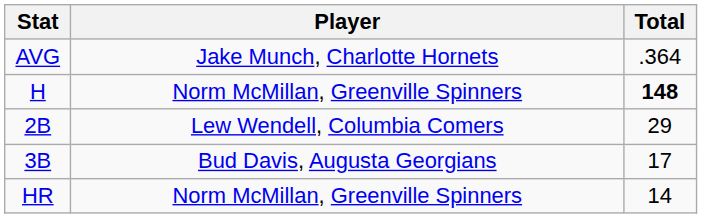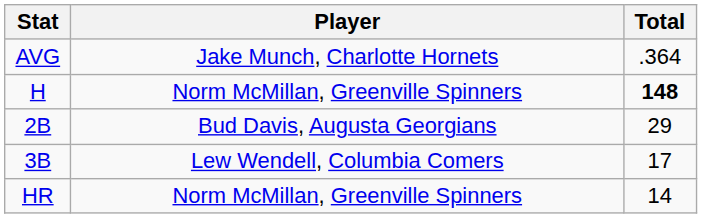 <table class="wikitable" width="40%" style="text-align:center;">
 <tr>
 <th width="5%">Stat</th>
 <th width="60%">Player</th>
 <th width="5%">Total</th>
 </tr>
 <tr>
 <td><a href='#'>AVG</a></td>
 <td><a href='#'>Jake Munch</a>, <a href='#'>Charlotte Hornets</a></td>
 <td>.364</td>
 </tr>
 <tr>
 <td><a href='#'>H</a></td>
 <td><a href='#'>Norm McMillan</a>, <a href='#'>Greenville Spinners</a></td>
 <td><strong>148</strong></td>
 </tr>
 <tr>
 <td><a href='#'>2B</a></td>
-<td><a href='#'>Lew Wendell</a>, <a href='#'>Columbia Comers</a></td>
+<td><a href='#'>Bud Davis</a>, <a href='#'>Augusta Georgians</a></td>
 <td>29</td>
 </tr>
 <tr>
 <td><a href='#'>3B</a></td>
-<td><a href='#'>Bud Davis</a>, <a href='#'>Augusta Georgians</a></td>
+<td><a href='#'>Lew Wendell</a>, <a href='#'>Columbia Comers</a></td>
 <td>17</td>
 </tr>
 <tr>
 <td><a href='#'>HR</a></td>
 <td><a href='#'>Norm McMillan</a>, <a href='#'>Greenville Spinners</a></td>
 <td>14</td>
 </tr>
 </table>
